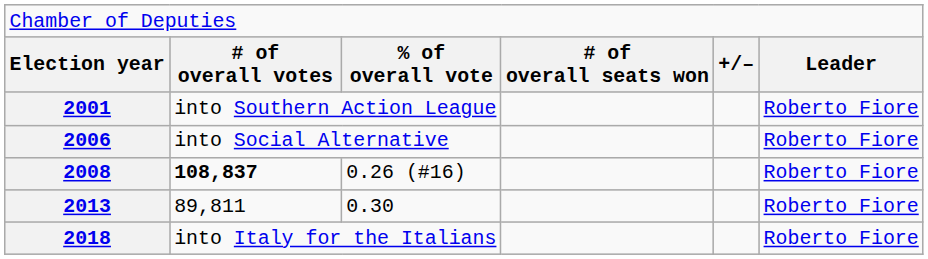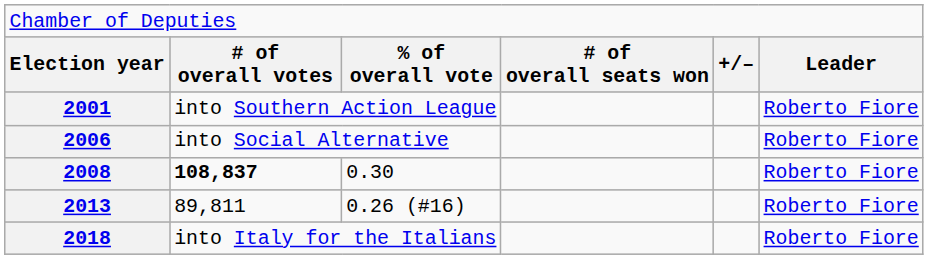 <table class=wikitable>
 <tr>
 <td colspan=6><a href='#'>Chamber of Deputies</a></td>
 </tr>
 <tr>
 <th>Election year</th>
 <th># of<br>overall votes</th>
 <th>% of<br>overall vote</th>
 <th># of<br>overall seats won</th>
 <th>+/–</th>
 <th>Leader</th>
 </tr>
 <tr>
 <th><a href='#'>2001</a></th>
 <td colspan=2>into <a href='#'>Southern Action League</a></td>
 <td></td>
 <td></td>
 <td><a href='#'>Roberto Fiore</a></td>
 </tr>
 <tr>
 <th><a href='#'>2006</a></th>
 <td colspan=2>into <a href='#'>Social Alternative</a></td>
 <td></td>
 <td></td>
 <td><a href='#'>Roberto Fiore</a></td>
 </tr>
 <tr>
 <th><a href='#'>2008</a></th>
 <td><strong>108,837</strong></td>
-<td>0.26 (#16)</td>
+<td>0.30</td>
 <td></td>
 <td></td>
 <td><a href='#'>Roberto Fiore</a></td>
 </tr>
 <tr>
 <th><a href='#'>2013</a></th>
 <td>89,811</td>
-<td>0.30</td>
+<td>0.26 (#16)</td>
 <td></td>
 <td></td>
 <td><a href='#'>Roberto Fiore</a></td>
 </tr>
 <tr>
 <th><a href='#'>2018</a></th>
 <td colspan=2>into <a href='#'>Italy for the Italians</a></td>
 <td></td>
 <td></td>
 <td><a href='#'>Roberto Fiore</a></td>
 </tr>
 </table>
